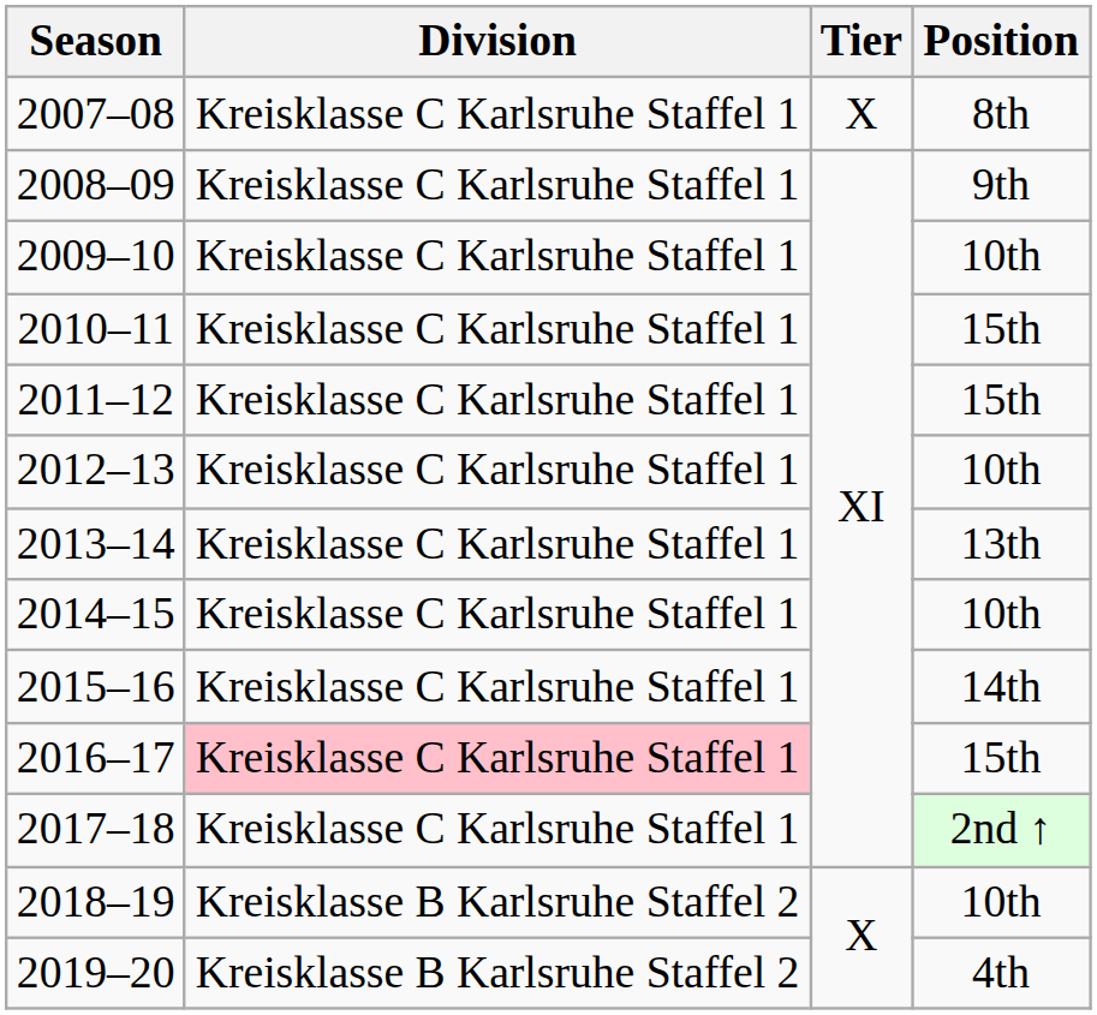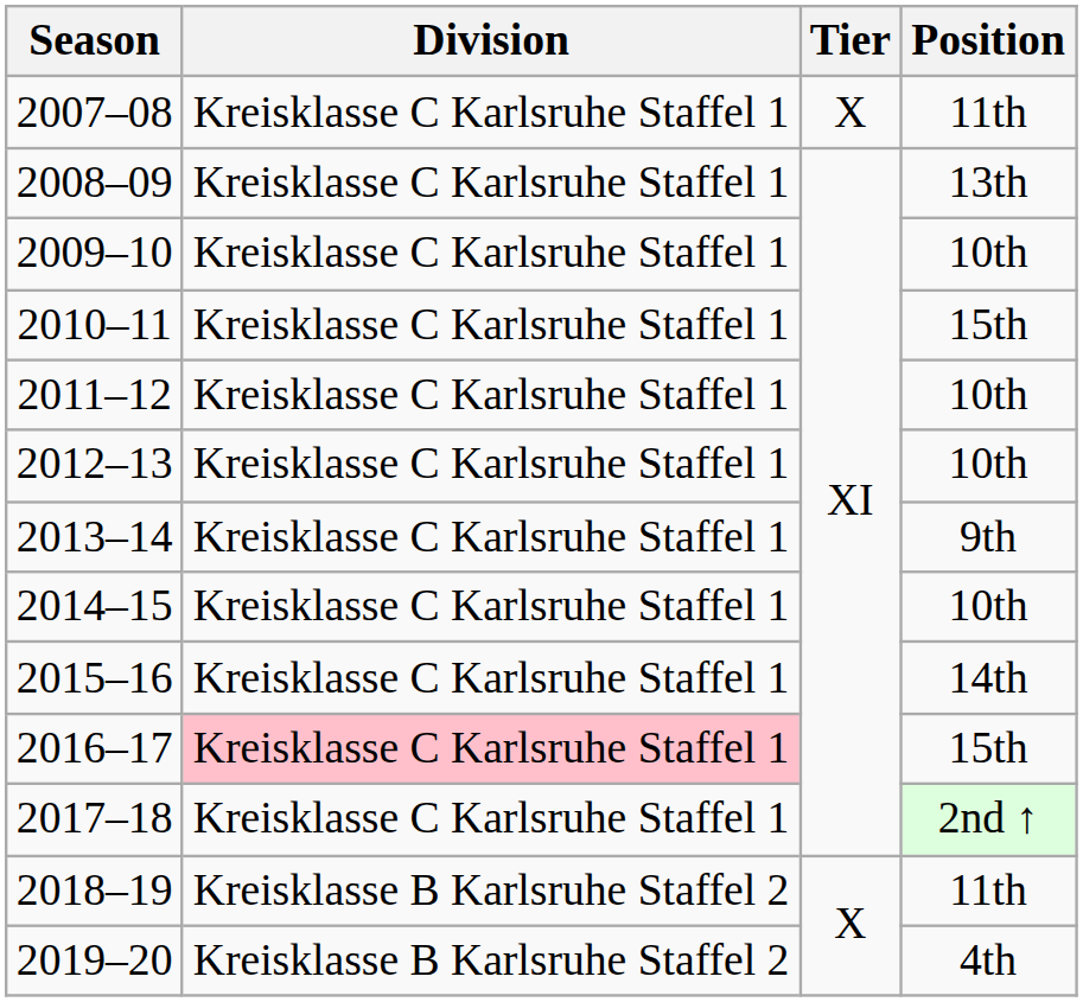 <table class="wikitable">
 <tr>
 <th>Season</th>
 <th>Division</th>
 <th>Tier</th>
 <th>Position</th>
 </tr>
 <tr align="center">
 <td>2007–08</td>
 <td align="left">Kreisklasse C Karlsruhe Staffel 1</td>
 <td>X</td>
-<td>8th</td>
+<td>11th</td>
 </tr>
 <tr align="center">
 <td>2008–09</td>
 <td align="left">Kreisklasse C Karlsruhe Staffel 1</td>
 <td rowspan=10>XI</td>
-<td>9th</td>
+<td>13th</td>
 </tr>
 <tr align="center">
 <td>2009–10</td>
 <td align="left">Kreisklasse C Karlsruhe Staffel 1</td>
 <td>10th</td>
 </tr>
 <tr align="center">
 <td>2010–11</td>
 <td align="left">Kreisklasse C Karlsruhe Staffel 1</td>
 <td>15th</td>
 </tr>
 <tr align="center">
 <td>2011–12</td>
 <td align="left">Kreisklasse C Karlsruhe Staffel 1</td>
-<td>15th</td>
+<td>10th</td>
 </tr>
 <tr align="center">
 <td>2012–13</td>
 <td align="left">Kreisklasse C Karlsruhe Staffel 1</td>
 <td>10th</td>
 </tr>
 <tr align="center">
 <td>2013–14</td>
 <td align="left">Kreisklasse C Karlsruhe Staffel 1</td>
-<td>13th</td>
+<td>9th</td>
 </tr>
 <tr align="center">
 <td>2014–15</td>
 <td align="left">Kreisklasse C Karlsruhe Staffel 1</td>
 <td>10th</td>
 </tr>
 <tr align="center">
 <td>2015–16</td>
 <td align="left">Kreisklasse C Karlsruhe Staffel 1</td>
 <td>14th</td>
 </tr>
 <tr align="center">
 <td>2016–17</td>
 <td align="left" style="background: pink;">Kreisklasse C Karlsruhe Staffel 1</td>
 <td>15th</td>
 </tr>
 <tr align="center">
 <td>2017–18</td>
 <td align="left">Kreisklasse C Karlsruhe Staffel 1</td>
 <td bgcolor="#ddffdd">2nd ↑</td>
 </tr>
 <tr align="center">
 <td>2018–19</td>
 <td align="left">Kreisklasse B Karlsruhe Staffel 2</td>
 <td rowspan=2>X</td>
-<td>10th</td>
+<td>11th</td>
 </tr>
 <tr align="center">
 <td>2019–20</td>
 <td align="left">Kreisklasse B Karlsruhe Staffel 2</td>
 <td>4th</td>
 </tr>
 </table>
